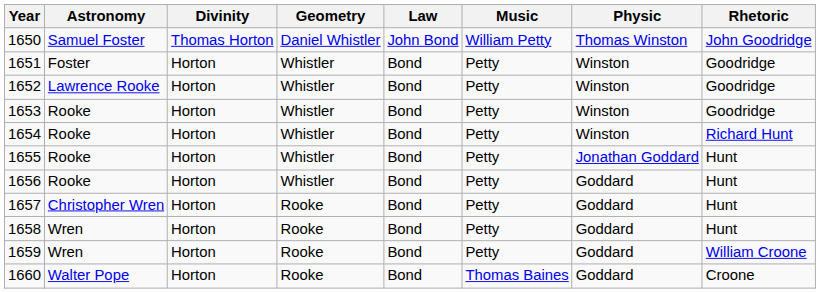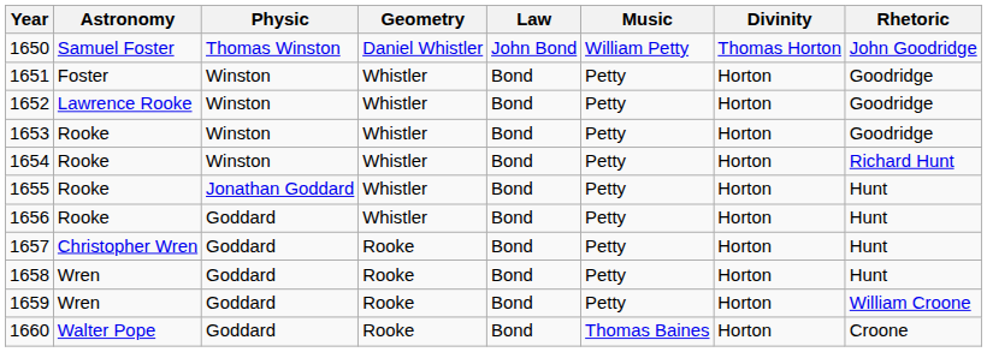 <table class="wikitable">
 <tr>
 <th>Year</th>
 <th>Astronomy</th>
-<th>Divinity</th>
+<th>Physic</th>
 <th>Geometry</th>
 <th>Law</th>
 <th>Music</th>
-<th>Physic</th>
+<th>Divinity</th>
 <th>Rhetoric</th>
 </tr>
 <tr>
 <td>1650</td>
 <td><a href='#'>Samuel Foster</a></td>
-<td><a href='#'>Thomas Horton</a></td>
+<td><a href='#'>Thomas Winston</a></td>
 <td><a href='#'>Daniel Whistler</a></td>
 <td><a href='#'>John Bond</a></td>
 <td><a href='#'>William Petty</a></td>
-<td><a href='#'>Thomas Winston</a></td>
+<td><a href='#'>Thomas Horton</a></td>
 <td><a href='#'>John Goodridge</a></td>
 </tr>
 <tr>
 <td>1651</td>
 <td>Foster</td>
-<td>Horton</td>
+<td>Winston</td>
 <td>Whistler</td>
 <td>Bond</td>
 <td>Petty</td>
-<td>Winston</td>
+<td>Horton</td>
 <td>Goodridge</td>
 </tr>
 <tr>
 <td>1652</td>
 <td><a href='#'>Lawrence Rooke</a></td>
-<td>Horton</td>
+<td>Winston</td>
 <td>Whistler</td>
 <td>Bond</td>
 <td>Petty</td>
-<td>Winston</td>
+<td>Horton</td>
 <td>Goodridge</td>
 </tr>
 <tr>
 <td>1653</td>
 <td>Rooke</td>
-<td>Horton</td>
+<td>Winston</td>
 <td>Whistler</td>
 <td>Bond</td>
 <td>Petty</td>
-<td>Winston</td>
+<td>Horton</td>
 <td>Goodridge</td>
 </tr>
 <tr>
 <td>1654</td>
 <td>Rooke</td>
-<td>Horton</td>
+<td>Winston</td>
 <td>Whistler</td>
 <td>Bond</td>
 <td>Petty</td>
-<td>Winston</td>
+<td>Horton</td>
 <td><a href='#'>Richard Hunt</a></td>
 </tr>
 <tr>
 <td>1655</td>
 <td>Rooke</td>
-<td>Horton</td>
+<td><a href='#'>Jonathan Goddard</a></td>
 <td>Whistler</td>
 <td>Bond</td>
 <td>Petty</td>
-<td><a href='#'>Jonathan Goddard</a></td>
+<td>Horton</td>
 <td>Hunt</td>
 </tr>
 <tr>
 <td>1656</td>
 <td>Rooke</td>
-<td>Horton</td>
+<td>Goddard</td>
 <td>Whistler</td>
 <td>Bond</td>
 <td>Petty</td>
-<td>Goddard</td>
+<td>Horton</td>
 <td>Hunt</td>
 </tr>
 <tr>
 <td>1657</td>
 <td><a href='#'>Christopher Wren</a></td>
-<td>Horton</td>
+<td>Goddard</td>
 <td>Rooke</td>
 <td>Bond</td>
 <td>Petty</td>
-<td>Goddard</td>
+<td>Horton</td>
 <td>Hunt</td>
 </tr>
 <tr>
 <td>1658</td>
 <td>Wren</td>
-<td>Horton</td>
+<td>Goddard</td>
 <td>Rooke</td>
 <td>Bond</td>
 <td>Petty</td>
-<td>Goddard</td>
+<td>Horton</td>
 <td>Hunt</td>
 </tr>
 <tr>
 <td>1659</td>
 <td>Wren</td>
-<td>Horton</td>
+<td>Goddard</td>
 <td>Rooke</td>
 <td>Bond</td>
 <td>Petty</td>
-<td>Goddard</td>
+<td>Horton</td>
 <td><a href='#'>William Croone</a></td>
 </tr>
 <tr>
 <td>1660</td>
 <td><a href='#'>Walter Pope</a></td>
-<td>Horton</td>
+<td>Goddard</td>
 <td>Rooke</td>
 <td>Bond</td>
 <td><a href='#'>Thomas Baines</a></td>
-<td>Goddard</td>
+<td>Horton</td>
 <td>Croone</td>
 </tr>
 </table>
